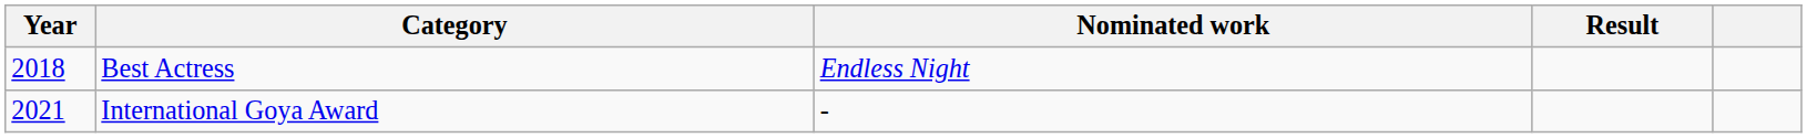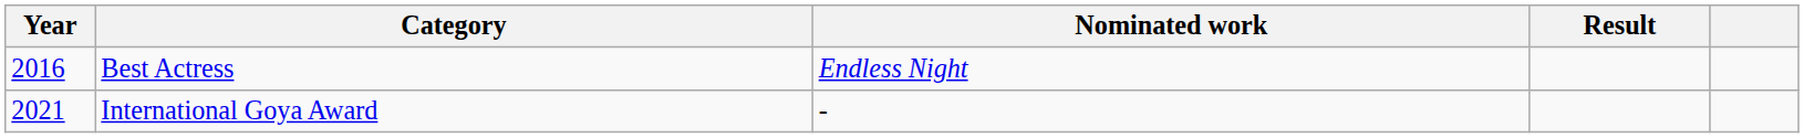 <table class="wikitable" style="width:85%;">
 <tr>
 <th width=5%>Year</th>
 <th style="width:40%;">Category</th>
 <th style="width:40%;">Nominated work</th>
 <th style="width:10%;">Result</th>
 <th width=5%></th>
 </tr>
 <tr>
-<td><a href='#'>2018</a></td>
+<td><a href='#'>2016</a></td>
 <td><a href='#'>Best Actress</a></td>
 <td><em><a href='#'>Endless Night</a></em></td>
 <td></td>
 <td></td>
 </tr>
 <tr>
 <td><a href='#'>2021</a></td>
 <td><a href='#'>International Goya Award</a></td>
 <td>-</td>
 <td></td>
 <td></td>
 </tr>
 </table>
